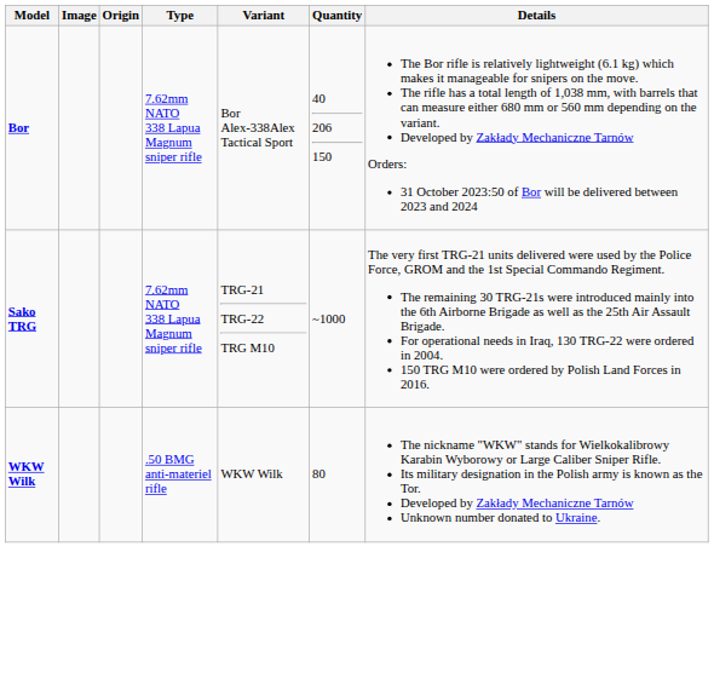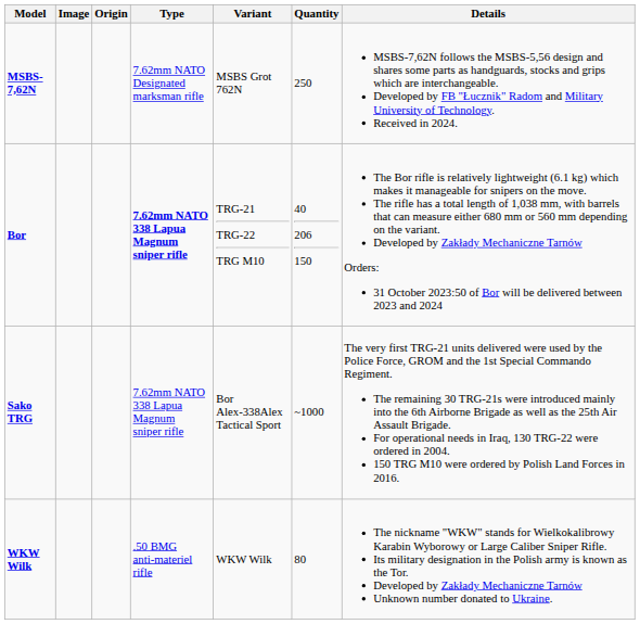 <table class="wikitable">
 <tr>
 <th>Model</th>
 <th>Image</th>
 <th>Origin</th>
 <th>Type</th>
 <th>Variant</th>
 <th>Quantity</th>
 <th>Details</th>
 </tr>
 <tr>
+<td><a href='#'><strong>MSBS-7,62N</strong></a></td>
+<td></td>
+<td><small></small></td>
+<td><a href='#'>7.62mm NATO</a><br><a href='#'>Designated marksman rifle</a></td>
+<td>MSBS Grot 762N</td>
+<td>250</td>
+<td><br><ul><li>MSBS-7,62N follows the MSBS-5,56 design and shares some parts as handguards, stocks and grips which are interchangeable.</li><li>Developed by <a href='#'>FB "Łucznik" Radom</a> and <a href='#'>Military University of Technology</a>.</li><li>Received in 2024.</li></ul></td>
+</tr>
+<tr>
 <td><a href='#'><strong>Bor</strong></a></td>
 <td> </td>
 <td><small></small></td>
-<td><a href='#'>7.62mm NATO</a><br><a href='#'>338 Lapua Magnum</a><br><a href='#'>sniper rifle</a></td>
-<td>Bor<br>Alex-338Alex Tactical Sport</td>
+<td><strong><a href='#'>7.62mm NATO</a><br><a href='#'>338 Lapua Magnum</a><br><a href='#'>sniper rifle</a></strong></td>
+<td>TRG-21<hr>TRG-22<hr>TRG M10</td>
 <td>40 <hr> 206<hr> 150</td>
 <td><br><ul><li>The Bor rifle is relatively lightweight (6.1 kg) which makes it manageable for snipers on the move.</li><li>The rifle has a total length of 1,038 mm, with barrels that can measure either 680 mm or 560 mm depending on the variant.</li><li>Developed by <a href='#'>Zakłady Mechaniczne Tarnów</a></li></ul>Orders:<ul><li>31 October 2023:50 of <a href='#'>Bor</a> will be delivered between 2023 and 2024</li></ul></td>
 </tr>
 <tr>
 <td><strong><a href='#'>Sako TRG</a></strong></td>
 <td></td>
 <td><small></small></td>
 <td><a href='#'>7.62mm NATO</a><br><a href='#'>338 Lapua Magnum</a><br><a href='#'>sniper rifle</a></td>
-<td>TRG-21<hr>TRG-22<hr>TRG M10</td>
+<td>Bor<br>Alex-338Alex Tactical Sport</td>
 <td>~1000</td>
 <td><br>The very first TRG-21 units delivered were used by the Police Force, GROM and the 1st Special Commando Regiment.<ul><li>The remaining 30 TRG-21s were introduced mainly into the 6th Airborne Brigade as well as the 25th Air Assault Brigade.</li><li>For operational needs in Iraq, 130 TRG-22 were ordered in 2004.</li><li>150 TRG M10 were ordered by Polish Land Forces in 2016.</li></ul></td>
 </tr>
 <tr>
 <td><strong><a href='#'>WKW Wilk</a></strong></td>
 <td></td>
 <td><small></small></td>
 <td><a href='#'>.50 BMG</a><br><a href='#'>anti-materiel rifle</a></td>
 <td>WKW Wilk</td>
 <td>80</td>
 <td><br><ul><li>The nickname "WKW" stands for Wielkokalibrowy Karabin Wyborowy or Large Caliber Sniper Rifle.</li><li>Its military designation in the Polish army is known as the Tor.</li><li>Developed by <a href='#'>Zakłady Mechaniczne Tarnów</a></li><li>Unknown number donated to <a href='#'>Ukraine</a>.</li></ul></td>
 </tr>
 </table>
